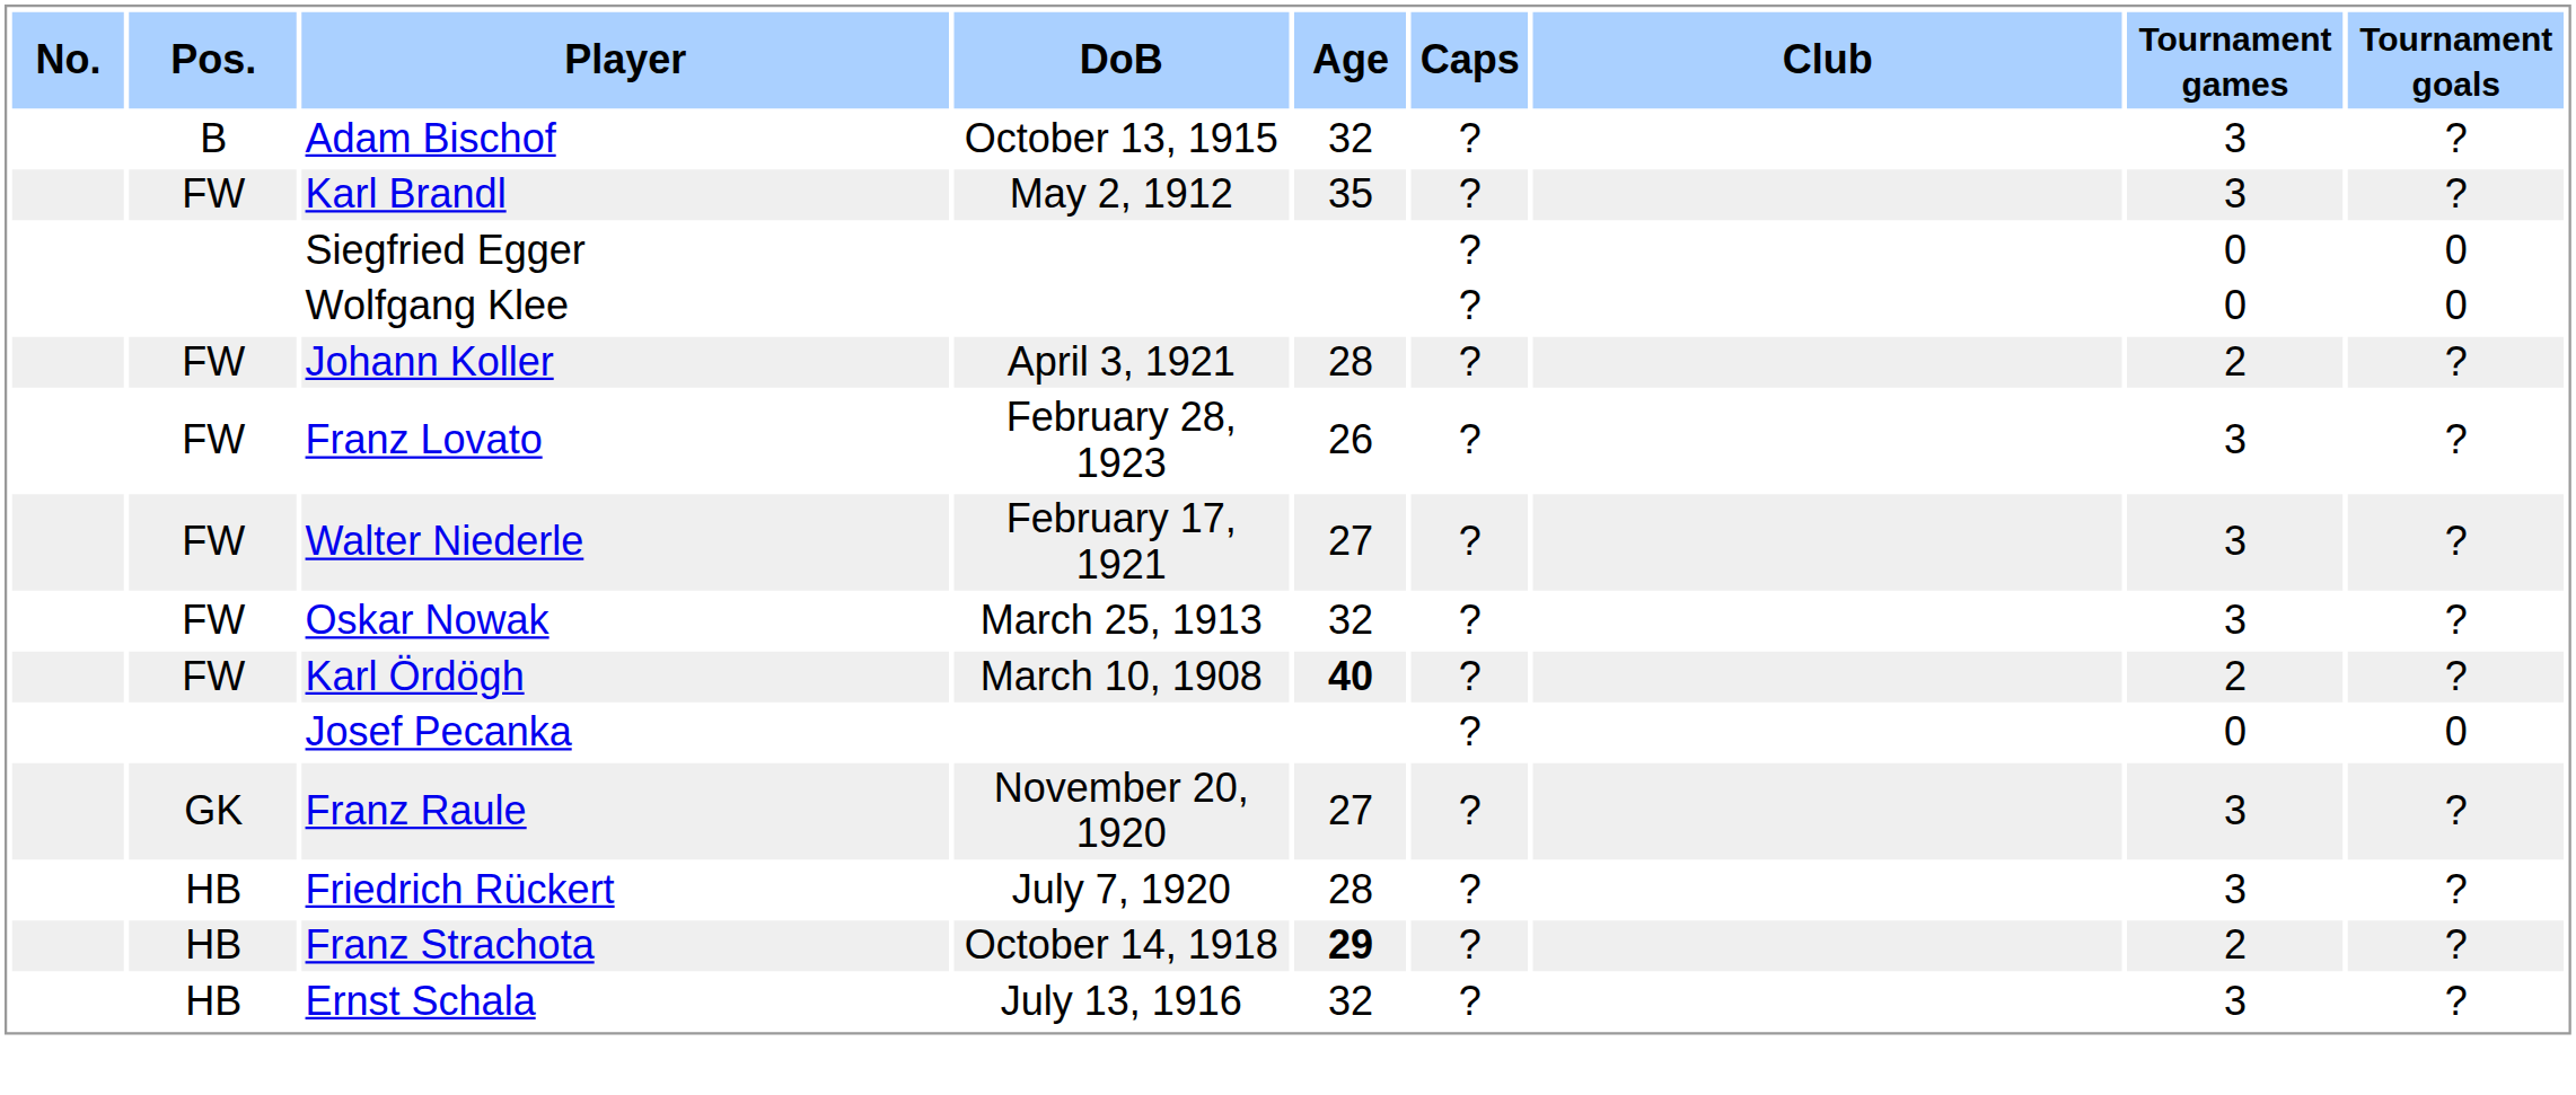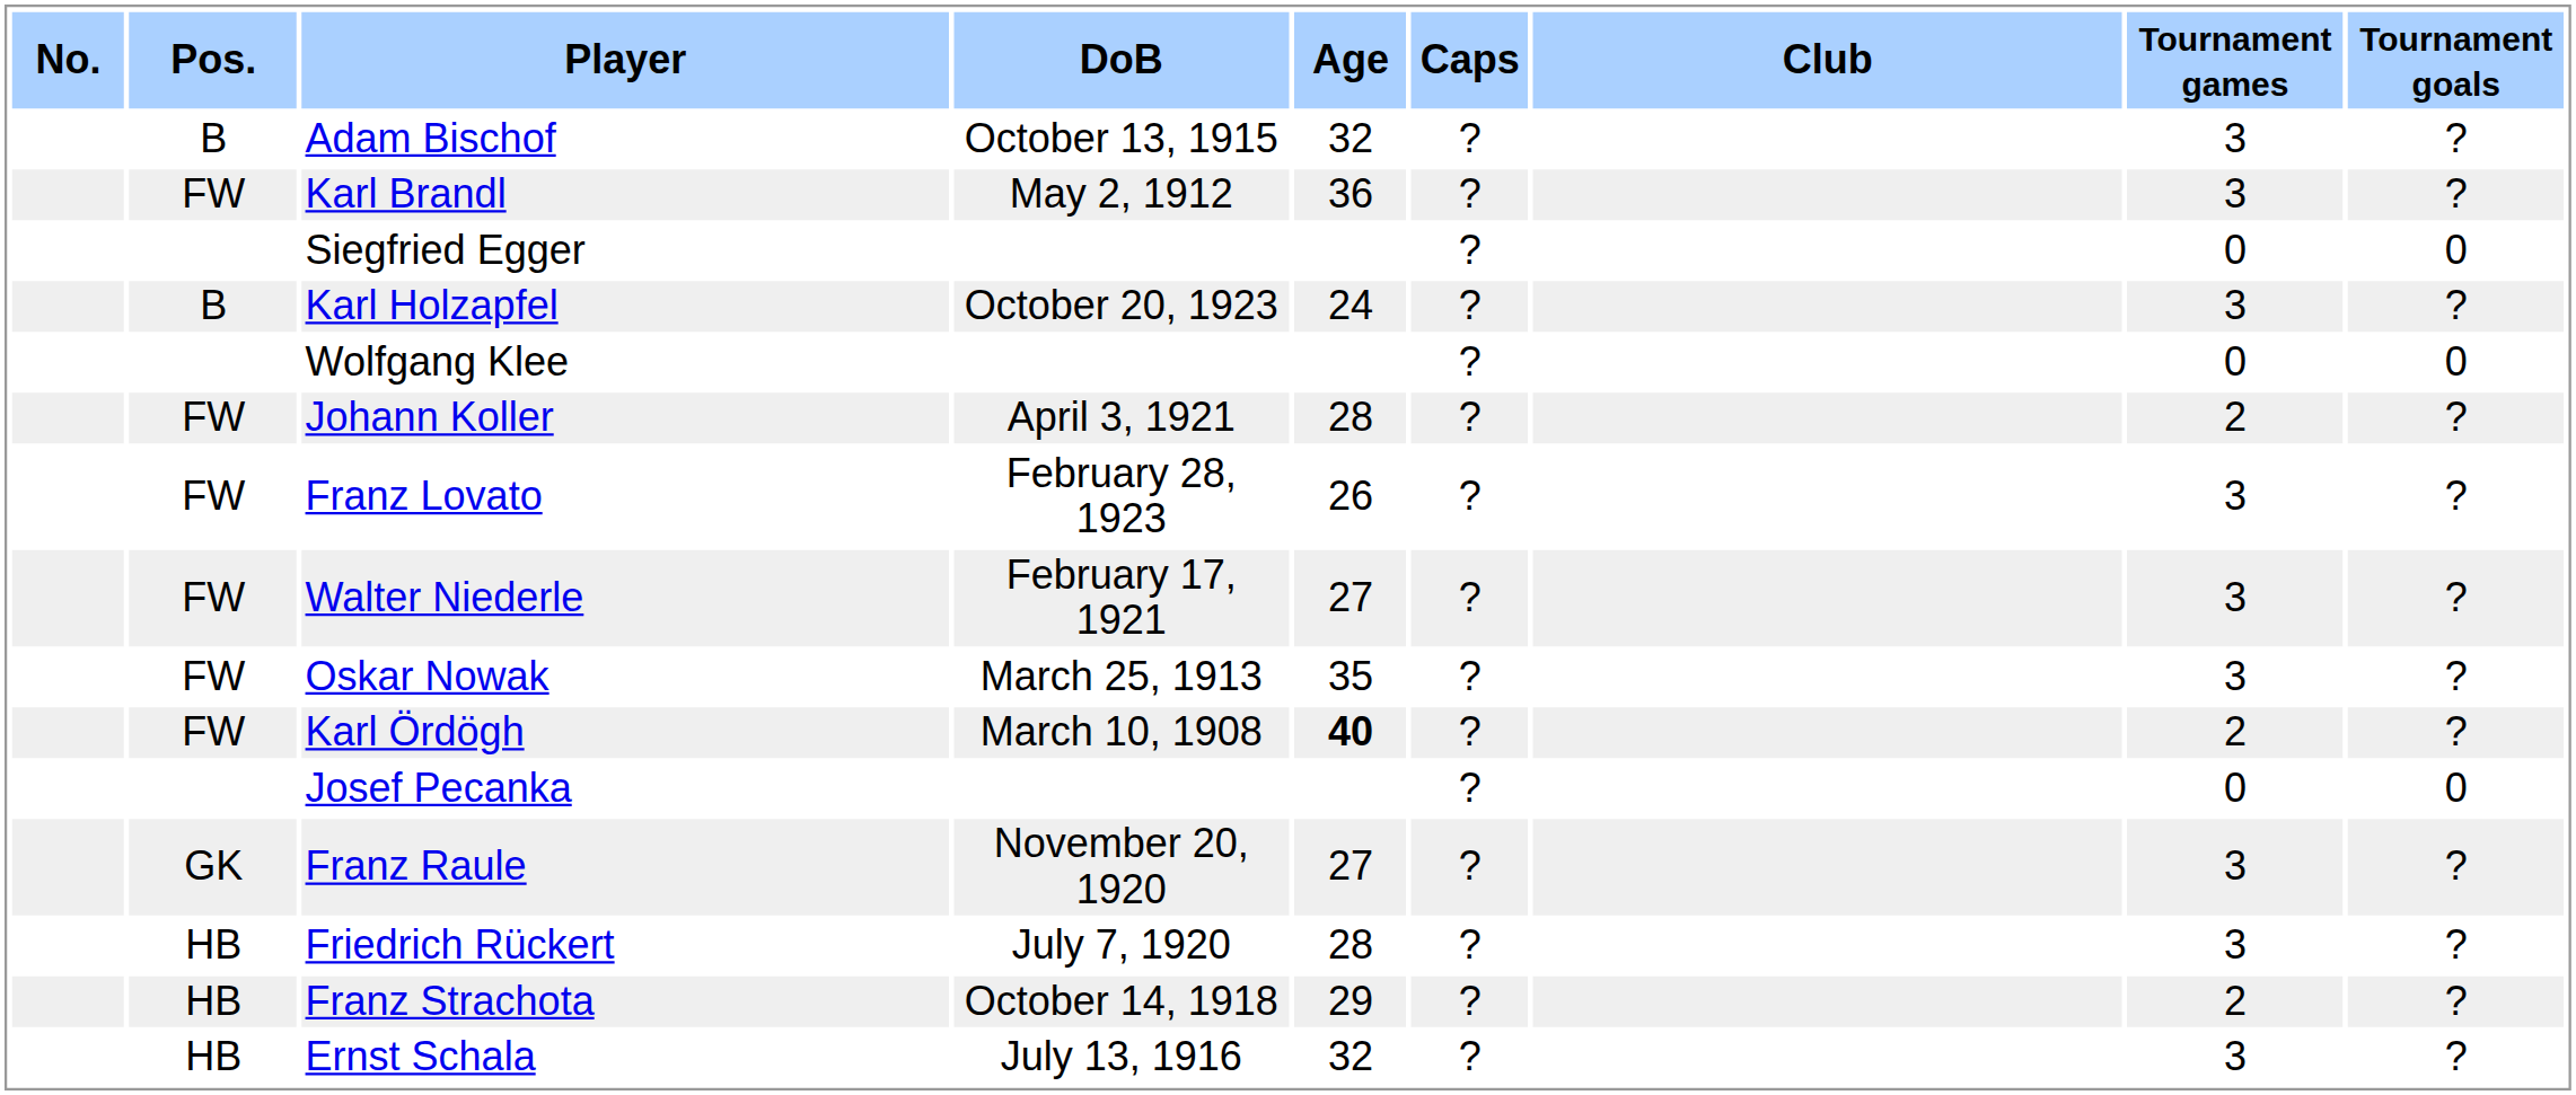 <table border="0" width="80%" style="border: 1px solid #999; background-color:#FFFFFF; text-align:center">
 <tr align="center" bgcolor="#AAD0FF">
 <th width=4%>No.</th>
 <th width=6%>Pos.</th>
 <th width=23%>Player</th>
 <th width=12%>DoB</th>
 <th width=4%>Age</th>
 <th width=4%>Caps</th>
 <th width=21%>Club</th>
 <th width=6%><small>Tournament<br>games</small></th>
 <th width=6%><small>Tournament<br>goals</small></th>
 </tr>
 <tr>
 <td></td>
 <td>B</td>
 <td align="left"><a href='#'>Adam Bischof</a></td>
 <td>October 13, 1915</td>
 <td>32</td>
 <td>?</td>
 <td align="left"></td>
 <td>3</td>
 <td>?</td>
 </tr>
 <tr bgcolor="#EFEFEF">
 <td></td>
 <td>FW</td>
 <td align="left"><a href='#'>Karl Brandl</a></td>
 <td>May 2, 1912</td>
-<td>35</td>
+<td>36</td>
 <td>?</td>
 <td align="left"></td>
 <td>3</td>
 <td>?</td>
 </tr>
 <tr>
 <td></td>
 <td></td>
 <td align="left">Siegfried Egger</td>
 <td></td>
 <td></td>
 <td>?</td>
 <td align="left"></td>
 <td>0</td>
 <td>0</td>
+</tr>
+<tr bgcolor="#EFEFEF">
+<td></td>
+<td>B</td>
+<td align="left"><a href='#'>Karl Holzapfel</a></td>
+<td>October 20, 1923</td>
+<td>24</td>
+<td>?</td>
+<td align="left"></td>
+<td>3</td>
+<td>?</td>
 </tr>
 <tr>
 <td></td>
 <td></td>
 <td align="left">Wolfgang Klee</td>
 <td></td>
 <td></td>
 <td>?</td>
 <td align="left"></td>
 <td>0</td>
 <td>0</td>
 </tr>
 <tr bgcolor="#EFEFEF">
 <td></td>
 <td>FW</td>
 <td align="left"><a href='#'>Johann Koller</a></td>
 <td>April 3, 1921</td>
 <td>28</td>
 <td>?</td>
 <td align="left"></td>
 <td>2</td>
 <td>?</td>
 </tr>
 <tr>
 <td></td>
 <td>FW</td>
 <td align="left"><a href='#'>Franz Lovato</a></td>
 <td>February 28, 1923</td>
 <td>26</td>
 <td>?</td>
 <td align="left"></td>
 <td>3</td>
 <td>?</td>
 </tr>
 <tr bgcolor="#EFEFEF">
 <td></td>
 <td>FW</td>
 <td align="left"><a href='#'>Walter Niederle</a></td>
 <td>February 17, 1921</td>
 <td>27</td>
 <td>?</td>
 <td align="left"></td>
 <td>3</td>
 <td>?</td>
 </tr>
 <tr>
 <td></td>
 <td>FW</td>
 <td align="left"><a href='#'>Oskar Nowak</a></td>
 <td>March 25, 1913</td>
-<td>32</td>
+<td>35</td>
 <td>?</td>
 <td align="left"></td>
 <td>3</td>
 <td>?</td>
 </tr>
 <tr bgcolor="#EFEFEF">
 <td></td>
 <td>FW</td>
 <td align="left"><a href='#'>Karl Ördögh</a></td>
 <td>March 10, 1908</td>
 <td><strong>40</strong></td>
 <td>?</td>
 <td align="left"></td>
 <td>2</td>
 <td>?</td>
 </tr>
 <tr>
 <td></td>
 <td></td>
 <td align="left"><a href='#'>Josef Pecanka</a></td>
 <td></td>
 <td></td>
 <td>?</td>
 <td align="left"></td>
 <td>0</td>
 <td>0</td>
 </tr>
 <tr bgcolor="#EFEFEF">
 <td></td>
 <td>GK</td>
 <td align="left"><a href='#'>Franz Raule</a></td>
 <td>November 20, 1920</td>
 <td>27</td>
 <td>?</td>
 <td align="left"></td>
 <td>3</td>
 <td>?</td>
 </tr>
 <tr>
 <td></td>
 <td>HB</td>
 <td align="left"><a href='#'>Friedrich Rückert</a></td>
 <td>July 7, 1920</td>
 <td>28</td>
 <td>?</td>
 <td align="left"></td>
 <td>3</td>
 <td>?</td>
 </tr>
 <tr bgcolor="#EFEFEF">
 <td></td>
 <td>HB</td>
 <td align="left"><a href='#'>Franz Strachota</a></td>
 <td>October 14, 1918</td>
-<td><strong>29</strong></td>
+<td>29</td>
 <td>?</td>
 <td align="left"></td>
 <td>2</td>
 <td>?</td>
 </tr>
 <tr>
 <td></td>
 <td>HB</td>
 <td align="left"><a href='#'>Ernst Schala</a></td>
 <td>July 13, 1916</td>
 <td>32</td>
 <td>?</td>
 <td align="left"></td>
 <td>3</td>
 <td>?</td>
 </tr>
 </table>
